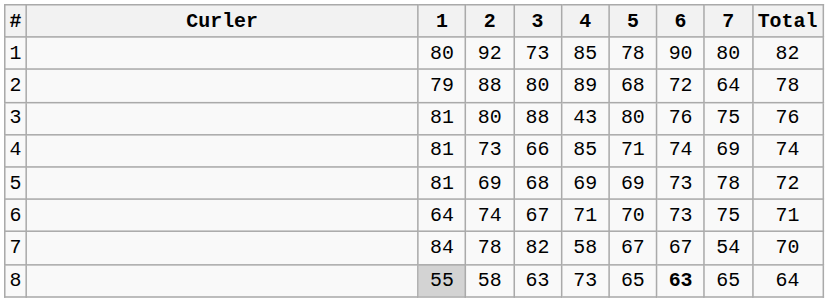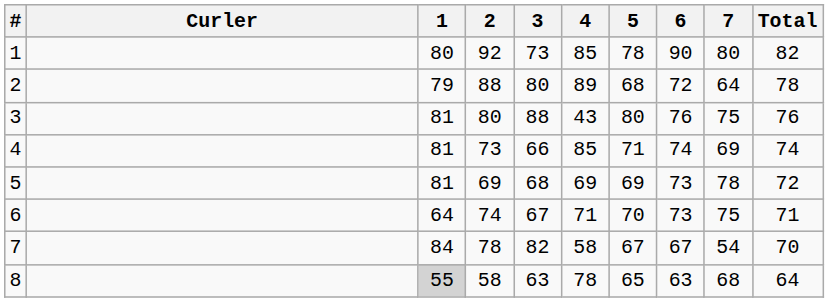 <table class="wikitable sortable" style="text-align:center">
 <tr>
 <th>#</th>
 <th width=250>Curler</th>
 <th width=25>1</th>
 <th width=25>2</th>
 <th width=25>3</th>
 <th width=25>4</th>
 <th width=25>5</th>
 <th width=25>6</th>
 <th width=25>7</th>
 <th width=40>Total</th>
 </tr>
 <tr>
 <td>1</td>
 <td align=left></td>
 <td>80</td>
 <td>92</td>
 <td>73</td>
 <td>85</td>
 <td>78</td>
 <td>90</td>
 <td>80</td>
 <td>82</td>
 </tr>
 <tr>
 <td>2</td>
 <td align=left></td>
 <td>79</td>
 <td>88</td>
 <td>80</td>
 <td>89</td>
 <td>68</td>
 <td>72</td>
 <td>64</td>
 <td>78</td>
 </tr>
 <tr>
 <td>3</td>
 <td align=left></td>
 <td>81</td>
 <td>80</td>
 <td>88</td>
 <td>43</td>
 <td>80</td>
 <td>76</td>
 <td>75</td>
 <td>76</td>
 </tr>
 <tr>
 <td>4</td>
 <td align=left></td>
 <td>81</td>
 <td>73</td>
 <td>66</td>
 <td>85</td>
 <td>71</td>
 <td>74</td>
 <td>69</td>
 <td>74</td>
 </tr>
 <tr>
 <td>5</td>
 <td align=left></td>
 <td>81</td>
 <td>69</td>
 <td>68</td>
 <td>69</td>
 <td>69</td>
 <td>73</td>
 <td>78</td>
 <td>72</td>
 </tr>
 <tr>
 <td>6</td>
 <td align=left></td>
 <td>64</td>
 <td>74</td>
 <td>67</td>
 <td>71</td>
 <td>70</td>
 <td>73</td>
 <td>75</td>
 <td>71</td>
 </tr>
 <tr>
 <td>7</td>
 <td align=left></td>
 <td>84</td>
 <td>78</td>
 <td>82</td>
 <td>58</td>
 <td>67</td>
 <td>67</td>
 <td>54</td>
 <td>70</td>
 </tr>
 <tr>
 <td>8</td>
 <td align=left></td>
 <td style="background: lightgrey;">55</td>
 <td>58</td>
 <td>63</td>
-<td>73</td>
+<td>78</td>
 <td>65</td>
-<td><strong>63</strong></td>
-<td>65</td>
+<td>63</td>
+<td>68</td>
 <td>64</td>
 </tr>
 </table>
